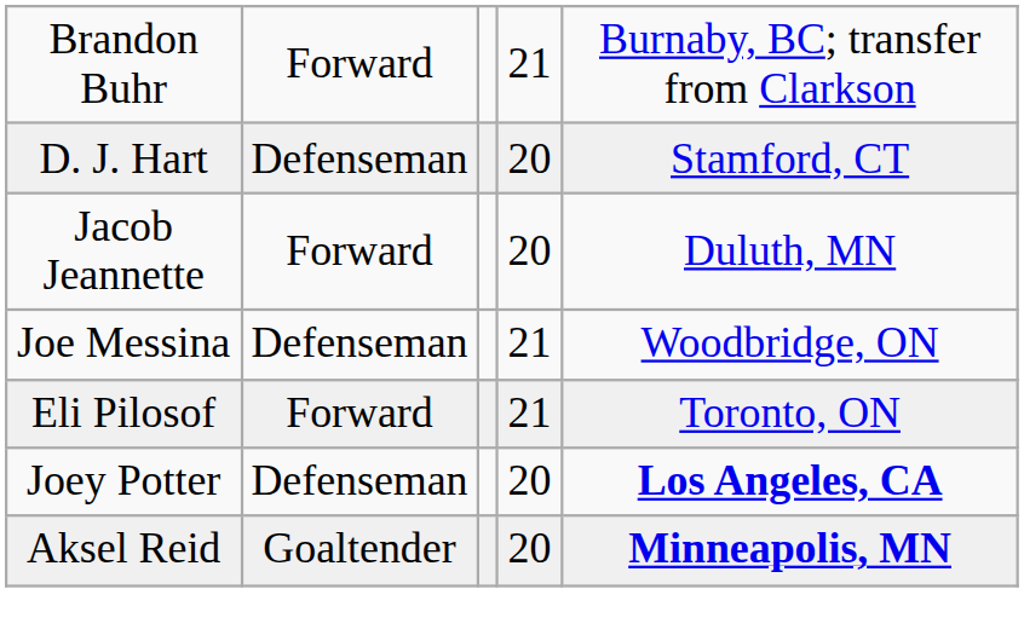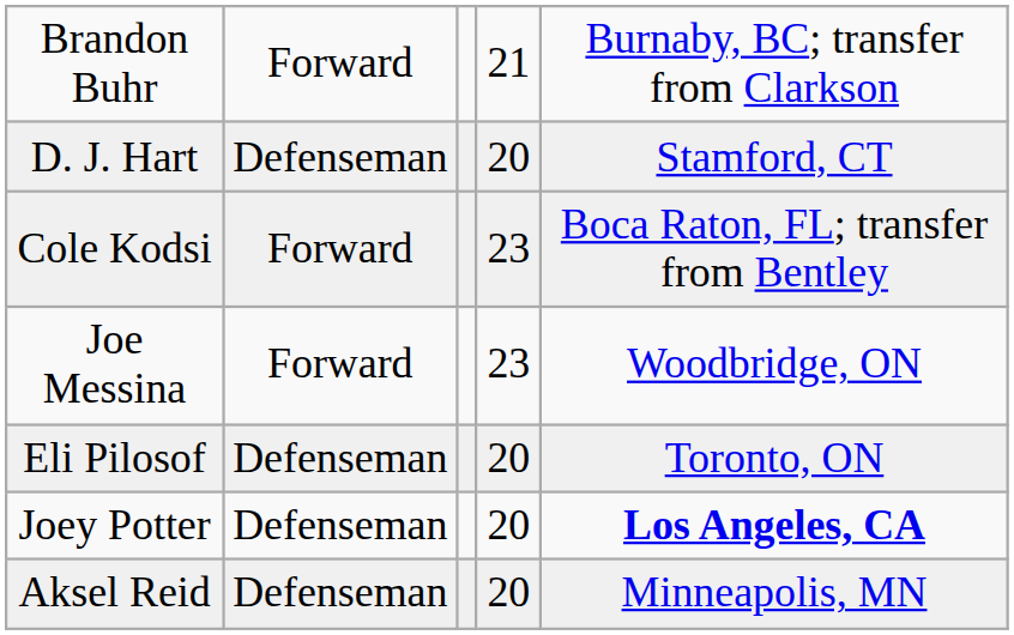 <table class="wikitable" width="60%">
 <tr align="center" bgcolor="">
 <td>Brandon Buhr</td>
 <td>Forward</td>
 <td></td>
 <td>21</td>
 <td><a href='#'>Burnaby, BC</a>; transfer from <a href='#'>Clarkson</a></td>
 </tr>
 <tr align="center" bgcolor="f0f0f0">
 <td>D. J. Hart</td>
 <td>Defenseman</td>
 <td></td>
 <td>20</td>
 <td><a href='#'>Stamford, CT</a></td>
 </tr>
-<tr align="center" bgcolor="">
-<td>Jacob Jeannette</td>
+<tr align="center" bgcolor="f0f0f0">
+<td>Cole Kodsi</td>
 <td>Forward</td>
 <td></td>
-<td>20</td>
-<td><a href='#'>Duluth, MN</a></td>
+<td>23</td>
+<td><a href='#'>Boca Raton, FL</a>; transfer from <a href='#'>Bentley</a></td>
 </tr>
 <tr align="center" bgcolor="">
 <td>Joe Messina</td>
-<td>Defenseman</td>
+<td>Forward</td>
 <td></td>
-<td>21</td>
+<td>23</td>
 <td><a href='#'>Woodbridge, ON</a></td>
 </tr>
 <tr align="center" bgcolor="f0f0f0">
 <td>Eli Pilosof</td>
-<td>Forward</td>
+<td>Defenseman</td>
 <td></td>
-<td>21</td>
+<td>20</td>
 <td><a href='#'>Toronto, ON</a></td>
 </tr>
 <tr align="center" bgcolor="">
 <td>Joey Potter</td>
 <td>Defenseman</td>
 <td></td>
 <td>20</td>
 <td><strong><a href='#'>Los Angeles, CA</a></strong></td>
 </tr>
 <tr align="center" bgcolor="f0f0f0">
 <td>Aksel Reid</td>
-<td>Goaltender</td>
+<td>Defenseman</td>
 <td></td>
 <td>20</td>
-<td><strong><a href='#'>Minneapolis, MN</a></strong></td>
+<td><a href='#'>Minneapolis, MN</a></td>
 </tr>
 </table>
